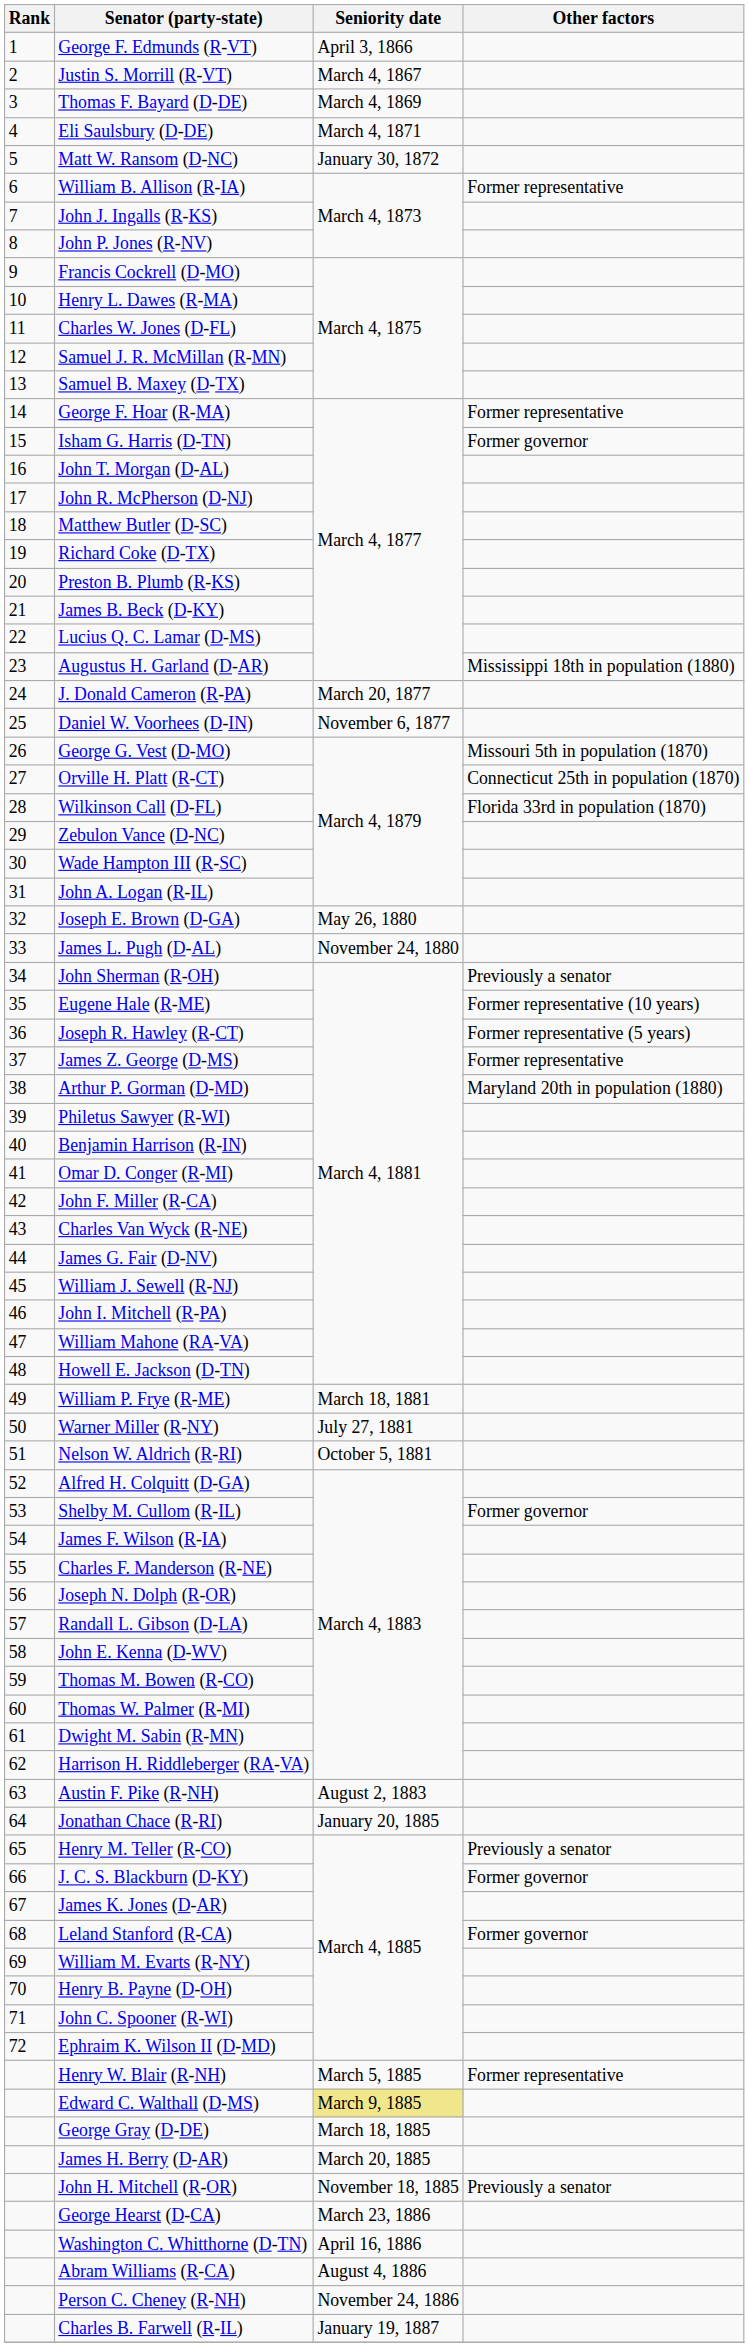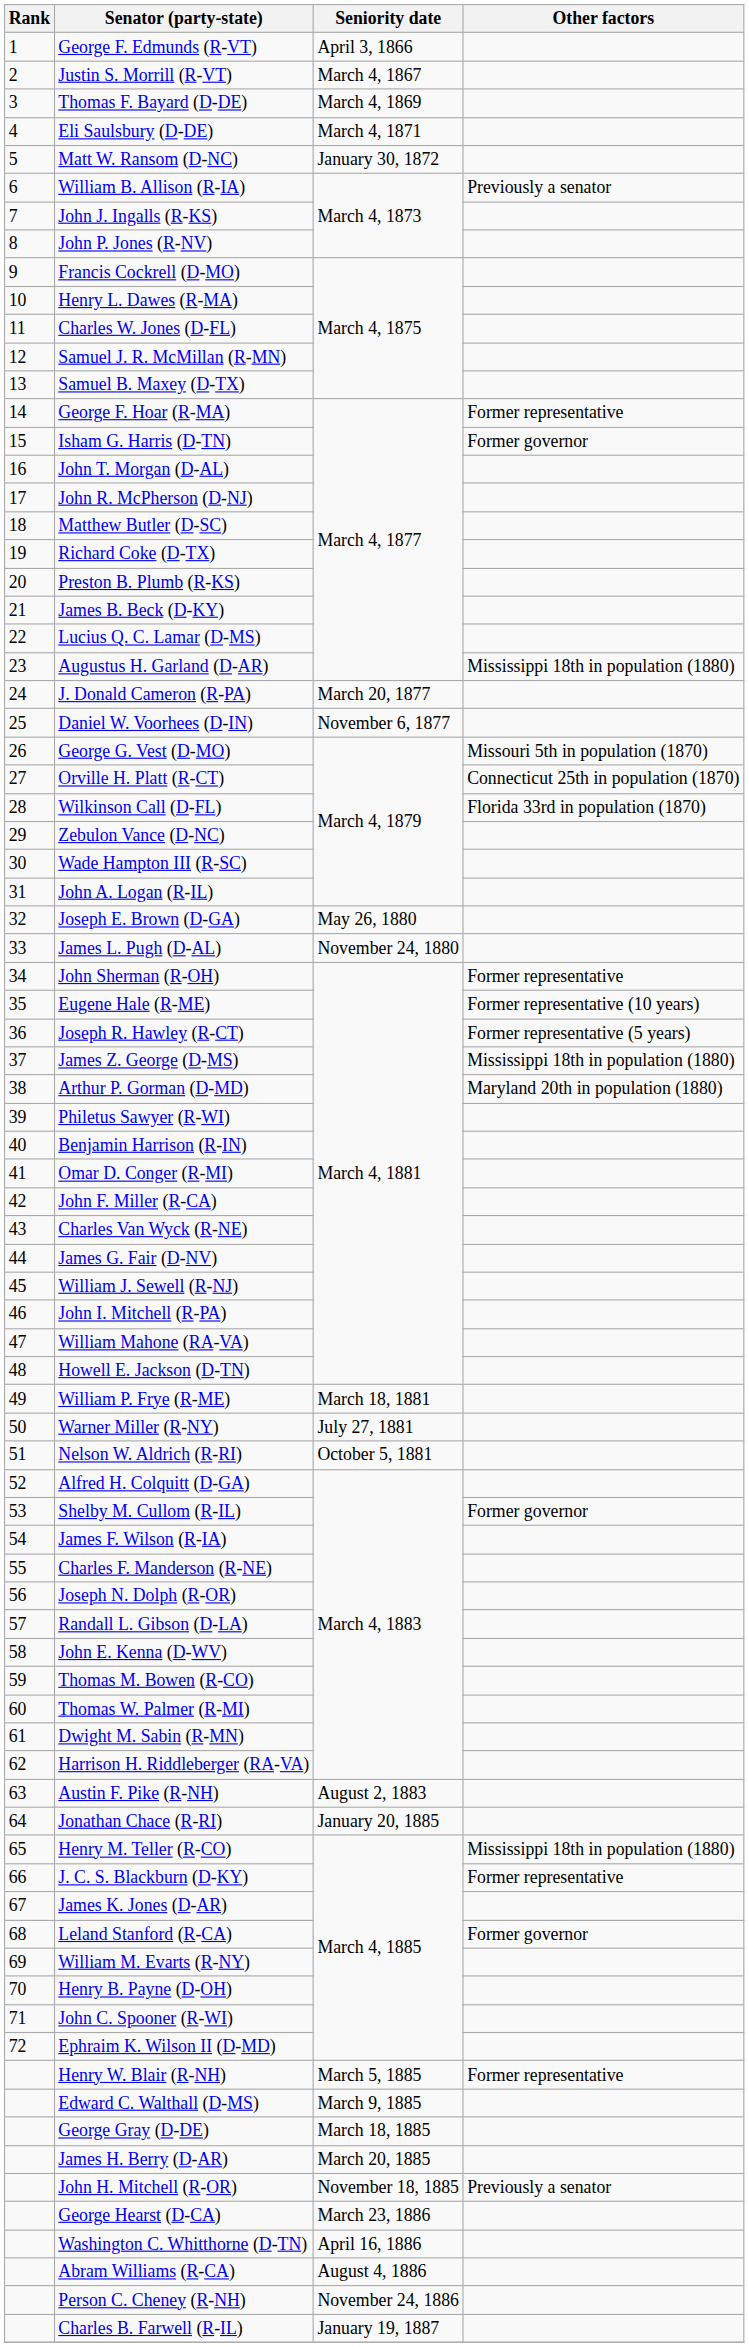 <table class=wikitable>
 <tr>
 <th>Rank</th>
 <th>Senator (party-state)</th>
 <th>Seniority date</th>
 <th>Other factors</th>
 </tr>
 <tr>
 <td>1</td>
 <td><a href='#'>George F. Edmunds</a> (<a href='#'>R</a>-<a href='#'>VT</a>)</td>
 <td>April 3, 1866</td>
 <td></td>
 </tr>
 <tr>
 <td>2</td>
 <td><a href='#'>Justin S. Morrill</a> (<a href='#'>R</a>-<a href='#'>VT</a>)</td>
 <td>March 4, 1867</td>
 <td></td>
 </tr>
 <tr>
 <td>3</td>
 <td><a href='#'>Thomas F. Bayard</a> (<a href='#'>D</a>-<a href='#'>DE</a>)</td>
 <td>March 4, 1869</td>
 <td></td>
 </tr>
 <tr>
 <td>4</td>
 <td><a href='#'>Eli Saulsbury</a> (<a href='#'>D</a>-<a href='#'>DE</a>)</td>
 <td>March 4, 1871</td>
 <td></td>
 </tr>
 <tr>
 <td>5</td>
 <td><a href='#'>Matt W. Ransom</a> (<a href='#'>D</a>-<a href='#'>NC</a>)</td>
 <td>January 30, 1872</td>
 <td></td>
 </tr>
 <tr>
 <td>6</td>
 <td><a href='#'>William B. Allison</a> (<a href='#'>R</a>-<a href='#'>IA</a>)</td>
 <td rowspan=3>March 4, 1873</td>
-<td>Former representative</td>
+<td>Previously a senator</td>
 </tr>
 <tr>
 <td>7</td>
 <td><a href='#'>John J. Ingalls</a> (<a href='#'>R</a>-<a href='#'>KS</a>)</td>
 <td></td>
 </tr>
 <tr>
 <td>8</td>
 <td><a href='#'>John P. Jones</a> (<a href='#'>R</a>-<a href='#'>NV</a>)</td>
 <td></td>
 </tr>
 <tr>
 <td>9</td>
 <td><a href='#'>Francis Cockrell</a> (<a href='#'>D</a>-<a href='#'>MO</a>)</td>
 <td rowspan=5>March 4, 1875</td>
 <td></td>
 </tr>
 <tr>
 <td>10</td>
 <td><a href='#'>Henry L. Dawes</a> (<a href='#'>R</a>-<a href='#'>MA</a>)</td>
 <td></td>
 </tr>
 <tr>
 <td>11</td>
 <td><a href='#'>Charles W. Jones</a> (<a href='#'>D</a>-<a href='#'>FL</a>)</td>
 <td></td>
 </tr>
 <tr>
 <td>12</td>
 <td><a href='#'>Samuel J. R. McMillan</a> (<a href='#'>R</a>-<a href='#'>MN</a>)</td>
 <td></td>
 </tr>
 <tr>
 <td>13</td>
 <td><a href='#'>Samuel B. Maxey</a> (<a href='#'>D</a>-<a href='#'>TX</a>)</td>
 <td></td>
 </tr>
 <tr>
 <td>14</td>
 <td><a href='#'>George F. Hoar</a> (<a href='#'>R</a>-<a href='#'>MA</a>)</td>
 <td rowspan=10>March 4, 1877</td>
 <td>Former representative</td>
 </tr>
 <tr>
 <td>15</td>
 <td><a href='#'>Isham G. Harris</a> (<a href='#'>D</a>-<a href='#'>TN</a>)</td>
 <td>Former governor</td>
 </tr>
 <tr>
 <td>16</td>
 <td><a href='#'>John T. Morgan</a> (<a href='#'>D</a>-<a href='#'>AL</a>)</td>
 <td></td>
 </tr>
 <tr>
 <td>17</td>
 <td><a href='#'>John R. McPherson</a> (<a href='#'>D</a>-<a href='#'>NJ</a>)</td>
 <td></td>
 </tr>
 <tr>
 <td>18</td>
 <td><a href='#'>Matthew Butler</a> (<a href='#'>D</a>-<a href='#'>SC</a>)</td>
 <td></td>
 </tr>
 <tr>
 <td>19</td>
 <td><a href='#'>Richard Coke</a> (<a href='#'>D</a>-<a href='#'>TX</a>)</td>
 <td></td>
 </tr>
 <tr>
 <td>20</td>
 <td><a href='#'>Preston B. Plumb</a> (<a href='#'>R</a>-<a href='#'>KS</a>)</td>
 <td></td>
 </tr>
 <tr>
 <td>21</td>
 <td><a href='#'>James B. Beck</a> (<a href='#'>D</a>-<a href='#'>KY</a>)</td>
 <td></td>
 </tr>
 <tr>
 <td>22</td>
 <td><a href='#'>Lucius Q. C. Lamar</a> (<a href='#'>D</a>-<a href='#'>MS</a>)</td>
 <td></td>
 </tr>
 <tr>
 <td>23</td>
 <td><a href='#'>Augustus H. Garland</a> (<a href='#'>D</a>-<a href='#'>AR</a>)</td>
 <td>Mississippi 18th in population (1880)</td>
 </tr>
 <tr>
 <td>24</td>
 <td><a href='#'>J. Donald Cameron</a> (<a href='#'>R</a>-<a href='#'>PA</a>)</td>
 <td>March 20, 1877</td>
 <td></td>
 </tr>
 <tr>
 <td>25</td>
 <td><a href='#'>Daniel W. Voorhees</a> (<a href='#'>D</a>-<a href='#'>IN</a>)</td>
 <td>November 6, 1877</td>
 <td></td>
 </tr>
 <tr>
 <td>26</td>
 <td><a href='#'>George G. Vest</a> (<a href='#'>D</a>-<a href='#'>MO</a>)</td>
 <td rowspan=6>March 4, 1879</td>
 <td>Missouri 5th in population (1870)</td>
 </tr>
 <tr>
 <td>27</td>
 <td><a href='#'>Orville H. Platt</a> (<a href='#'>R</a>-<a href='#'>CT</a>)</td>
 <td>Connecticut 25th in population (1870)</td>
 </tr>
 <tr>
 <td>28</td>
 <td><a href='#'>Wilkinson Call</a> (<a href='#'>D</a>-<a href='#'>FL</a>)</td>
 <td>Florida 33rd in population (1870)</td>
 </tr>
 <tr>
 <td>29</td>
 <td><a href='#'>Zebulon Vance</a> (<a href='#'>D</a>-<a href='#'>NC</a>)</td>
 <td></td>
 </tr>
 <tr>
 <td>30</td>
 <td><a href='#'>Wade Hampton III</a> (<a href='#'>R</a>-<a href='#'>SC</a>)</td>
 <td></td>
 </tr>
 <tr>
 <td>31</td>
 <td><a href='#'>John A. Logan</a> (<a href='#'>R</a>-<a href='#'>IL</a>)</td>
 <td></td>
 </tr>
 <tr>
 <td>32</td>
 <td><a href='#'>Joseph E. Brown</a> (<a href='#'>D</a>-<a href='#'>GA</a>)</td>
 <td>May 26, 1880</td>
 <td></td>
 </tr>
 <tr>
 <td>33</td>
 <td><a href='#'>James L. Pugh</a> (<a href='#'>D</a>-<a href='#'>AL</a>)</td>
 <td>November 24, 1880</td>
 <td></td>
 </tr>
 <tr>
 <td>34</td>
 <td><a href='#'>John Sherman</a> (<a href='#'>R</a>-<a href='#'>OH</a>)</td>
 <td rowspan=15>March 4, 1881</td>
-<td>Previously a senator</td>
+<td>Former representative</td>
 </tr>
 <tr>
 <td>35</td>
 <td><a href='#'>Eugene Hale</a> (<a href='#'>R</a>-<a href='#'>ME</a>)</td>
 <td>Former representative (10 years)</td>
 </tr>
 <tr>
 <td>36</td>
 <td><a href='#'>Joseph R. Hawley</a> (<a href='#'>R</a>-<a href='#'>CT</a>)</td>
 <td>Former representative (5 years)</td>
 </tr>
 <tr>
 <td>37</td>
 <td><a href='#'>James Z. George</a> (<a href='#'>D</a>-<a href='#'>MS</a>)</td>
-<td>Former representative</td>
+<td>Mississippi 18th in population (1880)</td>
 </tr>
 <tr>
 <td>38</td>
 <td><a href='#'>Arthur P. Gorman</a> (<a href='#'>D</a>-<a href='#'>MD</a>)</td>
 <td>Maryland 20th in population (1880)</td>
 </tr>
 <tr>
 <td>39</td>
 <td><a href='#'>Philetus Sawyer</a> (<a href='#'>R</a>-<a href='#'>WI</a>)</td>
 <td></td>
 </tr>
 <tr>
 <td>40</td>
 <td><a href='#'>Benjamin Harrison</a> (<a href='#'>R</a>-<a href='#'>IN</a>)</td>
 <td></td>
 </tr>
 <tr>
 <td>41</td>
 <td><a href='#'>Omar D. Conger</a> (<a href='#'>R</a>-<a href='#'>MI</a>)</td>
 <td></td>
 </tr>
 <tr>
 <td>42</td>
 <td><a href='#'>John F. Miller</a> (<a href='#'>R</a>-<a href='#'>CA</a>)</td>
 <td></td>
 </tr>
 <tr>
 <td>43</td>
 <td><a href='#'>Charles Van Wyck</a> (<a href='#'>R</a>-<a href='#'>NE</a>)</td>
 <td></td>
 </tr>
 <tr>
 <td>44</td>
 <td><a href='#'>James G. Fair</a> (<a href='#'>D</a>-<a href='#'>NV</a>)</td>
 <td></td>
 </tr>
 <tr>
 <td>45</td>
 <td><a href='#'>William J. Sewell</a> (<a href='#'>R</a>-<a href='#'>NJ</a>)</td>
 <td></td>
 </tr>
 <tr>
 <td>46</td>
 <td><a href='#'>John I. Mitchell</a> (<a href='#'>R</a>-<a href='#'>PA</a>)</td>
 <td></td>
 </tr>
 <tr>
 <td>47</td>
 <td><a href='#'>William Mahone</a> (<a href='#'>RA</a>-<a href='#'>VA</a>)</td>
 <td></td>
 </tr>
 <tr>
 <td>48</td>
 <td><a href='#'>Howell E. Jackson</a> (<a href='#'>D</a>-<a href='#'>TN</a>)</td>
 <td></td>
 </tr>
 <tr>
 <td>49</td>
 <td><a href='#'>William P. Frye</a> (<a href='#'>R</a>-<a href='#'>ME</a>)</td>
 <td>March 18, 1881</td>
 <td></td>
 </tr>
 <tr>
 <td>50</td>
 <td><a href='#'>Warner Miller</a> (<a href='#'>R</a>-<a href='#'>NY</a>)</td>
 <td>July 27, 1881</td>
 <td></td>
 </tr>
 <tr>
 <td>51</td>
 <td><a href='#'>Nelson W. Aldrich</a> (<a href='#'>R</a>-<a href='#'>RI</a>)</td>
 <td>October 5, 1881</td>
 <td></td>
 </tr>
 <tr>
 <td>52</td>
 <td><a href='#'>Alfred H. Colquitt</a> (<a href='#'>D</a>-<a href='#'>GA</a>)</td>
 <td rowspan=11>March 4, 1883</td>
 <td></td>
 </tr>
 <tr>
 <td>53</td>
 <td><a href='#'>Shelby M. Cullom</a> (<a href='#'>R</a>-<a href='#'>IL</a>)</td>
 <td>Former governor</td>
 </tr>
 <tr>
 <td>54</td>
 <td><a href='#'>James F. Wilson</a> (<a href='#'>R</a>-<a href='#'>IA</a>)</td>
 <td></td>
 </tr>
 <tr>
 <td>55</td>
 <td><a href='#'>Charles F. Manderson</a> (<a href='#'>R</a>-<a href='#'>NE</a>)</td>
 <td></td>
 </tr>
 <tr>
 <td>56</td>
 <td><a href='#'>Joseph N. Dolph</a> (<a href='#'>R</a>-<a href='#'>OR</a>)</td>
 <td></td>
 </tr>
 <tr>
 <td>57</td>
 <td><a href='#'>Randall L. Gibson</a> (<a href='#'>D</a>-<a href='#'>LA</a>)</td>
 <td></td>
 </tr>
 <tr>
 <td>58</td>
 <td><a href='#'>John E. Kenna</a> (<a href='#'>D</a>-<a href='#'>WV</a>)</td>
 <td></td>
 </tr>
 <tr>
 <td>59</td>
 <td><a href='#'>Thomas M. Bowen</a> (<a href='#'>R</a>-<a href='#'>CO</a>)</td>
 <td></td>
 </tr>
 <tr>
 <td>60</td>
 <td><a href='#'>Thomas W. Palmer</a> (<a href='#'>R</a>-<a href='#'>MI</a>)</td>
 <td></td>
 </tr>
 <tr>
 <td>61</td>
 <td><a href='#'>Dwight M. Sabin</a> (<a href='#'>R</a>-<a href='#'>MN</a>)</td>
 <td></td>
 </tr>
 <tr>
 <td>62</td>
 <td><a href='#'>Harrison H. Riddleberger</a> (<a href='#'>RA</a>-<a href='#'>VA</a>)</td>
 <td></td>
 </tr>
 <tr>
 <td>63</td>
 <td><a href='#'>Austin F. Pike</a> (<a href='#'>R</a>-<a href='#'>NH</a>)</td>
 <td>August 2, 1883</td>
 <td></td>
 </tr>
 <tr>
 <td>64</td>
 <td><a href='#'>Jonathan Chace</a> (<a href='#'>R</a>-<a href='#'>RI</a>)</td>
 <td>January 20, 1885</td>
 <td></td>
 </tr>
 <tr>
 <td>65</td>
 <td><a href='#'>Henry M. Teller</a> (<a href='#'>R</a>-<a href='#'>CO</a>)</td>
 <td rowspan=8>March 4, 1885</td>
-<td>Previously a senator</td>
+<td>Mississippi 18th in population (1880)</td>
 </tr>
 <tr>
 <td>66</td>
 <td><a href='#'>J. C. S. Blackburn</a> (<a href='#'>D</a>-<a href='#'>KY</a>)</td>
-<td>Former governor</td>
+<td>Former representative</td>
 </tr>
 <tr>
 <td>67</td>
 <td><a href='#'>James K. Jones</a> (<a href='#'>D</a>-<a href='#'>AR</a>)</td>
 <td></td>
 </tr>
 <tr>
 <td>68</td>
 <td><a href='#'>Leland Stanford</a> (<a href='#'>R</a>-<a href='#'>CA</a>)</td>
 <td>Former governor</td>
 </tr>
 <tr>
 <td>69</td>
 <td><a href='#'>William M. Evarts</a> (<a href='#'>R</a>-<a href='#'>NY</a>)</td>
 <td></td>
 </tr>
 <tr>
 <td>70</td>
 <td><a href='#'>Henry B. Payne</a> (<a href='#'>D</a>-<a href='#'>OH</a>)</td>
 <td></td>
 </tr>
 <tr>
 <td>71</td>
 <td><a href='#'>John C. Spooner</a> (<a href='#'>R</a>-<a href='#'>WI</a>)</td>
 <td></td>
 </tr>
 <tr>
 <td>72</td>
 <td><a href='#'>Ephraim K. Wilson II</a> (<a href='#'>D</a>-<a href='#'>MD</a>)</td>
 <td></td>
 </tr>
 <tr>
 <td></td>
 <td><a href='#'>Henry W. Blair</a> (<a href='#'>R</a>-<a href='#'>NH</a>)</td>
 <td>March 5, 1885</td>
 <td>Former representative</td>
 </tr>
 <tr>
 <td></td>
 <td><a href='#'>Edward C. Walthall</a> (<a href='#'>D</a>-<a href='#'>MS</a>)</td>
-<td style="background: khaki;">March 9, 1885</td>
+<td>March 9, 1885</td>
 <td></td>
 </tr>
 <tr>
 <td></td>
 <td><a href='#'>George Gray</a> (<a href='#'>D</a>-<a href='#'>DE</a>)</td>
 <td>March 18, 1885</td>
 <td></td>
 </tr>
 <tr>
 <td></td>
 <td><a href='#'>James H. Berry</a> (<a href='#'>D</a>-<a href='#'>AR</a>)</td>
 <td>March 20, 1885</td>
 <td></td>
 </tr>
 <tr>
 <td></td>
 <td><a href='#'>John H. Mitchell</a> (<a href='#'>R</a>-<a href='#'>OR</a>)</td>
 <td>November 18, 1885</td>
 <td>Previously a senator</td>
 </tr>
 <tr>
 <td></td>
 <td><a href='#'>George Hearst</a> (<a href='#'>D</a>-<a href='#'>CA</a>)</td>
 <td>March 23, 1886</td>
 <td></td>
 </tr>
 <tr>
 <td></td>
 <td><a href='#'>Washington C. Whitthorne</a> (<a href='#'>D</a>-<a href='#'>TN</a>)</td>
 <td>April 16, 1886</td>
 <td></td>
 </tr>
 <tr>
 <td></td>
 <td><a href='#'>Abram Williams</a> (<a href='#'>R</a>-<a href='#'>CA</a>)</td>
 <td>August 4, 1886</td>
 <td></td>
 </tr>
 <tr>
 <td></td>
 <td><a href='#'>Person C. Cheney</a> (<a href='#'>R</a>-<a href='#'>NH</a>)</td>
 <td>November 24, 1886</td>
 <td></td>
 </tr>
 <tr>
 <td></td>
 <td><a href='#'>Charles B. Farwell</a> (<a href='#'>R</a>-<a href='#'>IL</a>)</td>
 <td>January 19, 1887</td>
 <td></td>
 </tr>
 <tr>
 </tr>
 </table>
